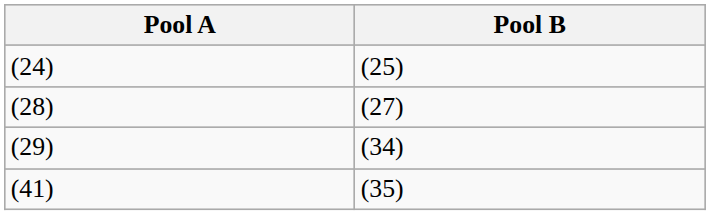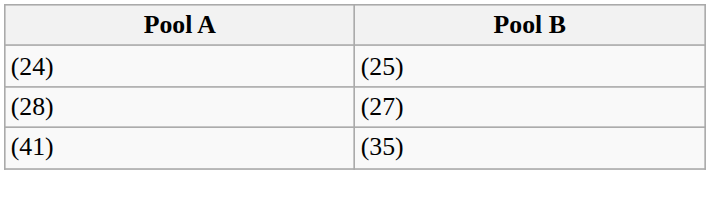 <table class="wikitable">
 <tr>
 <th width=210>Pool A</th>
 <th width=210>Pool B</th>
 </tr>
 <tr>
 <td> (24)</td>
 <td> (25)</td>
 </tr>
 <tr>
 <td> (28)</td>
 <td> (27)</td>
 </tr>
 <tr>
-<td> (29)</td>
-<td> (34)</td>
-</tr>
-<tr>
 <td> (41)</td>
 <td> (35)</td>
 </tr>
 </table>
